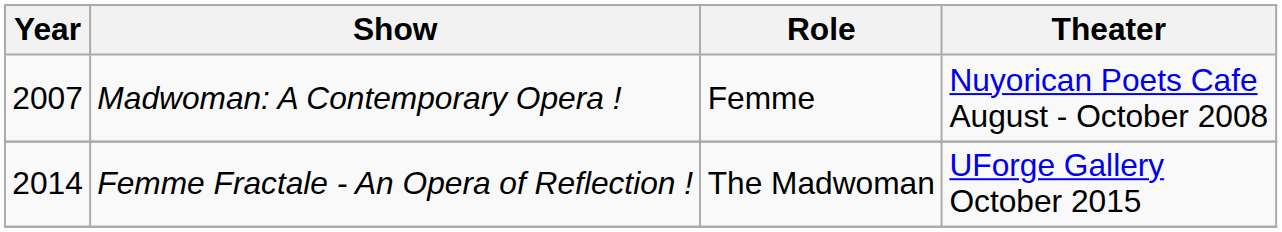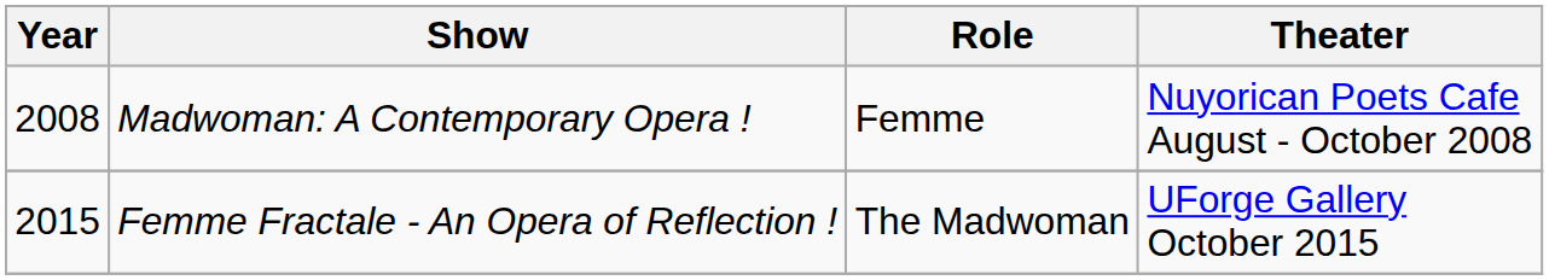 <table class="wikitable">
 <tr>
 <th>Year</th>
 <th>Show</th>
 <th>Role</th>
 <th>Theater</th>
 </tr>
 <tr>
-<td>2007</td>
+<td>2008</td>
 <td Madwoman: A Contemporary Opera! (Opera)><em>Madwoman: A Contemporary Opera   !</em> </td>
 <td>Femme</td>
 <td><a href='#'>Nuyorican Poets Cafe</a> <br> August - October 2008</td>
 </tr>
 <tr>
 </tr>
 <tr>
-<td>2014</td>
+<td>2015</td>
 <td Femme Fractale - An Opera of Reflection! (Opera)><em>Femme Fractale - An Opera of Reflection   !</em> </td>
 <td>The Madwoman</td>
 <td><a href='#'>UForge Gallery</a> <br> October 2015</td>
 </tr>
 <tr>
 </tr>
 </table>
